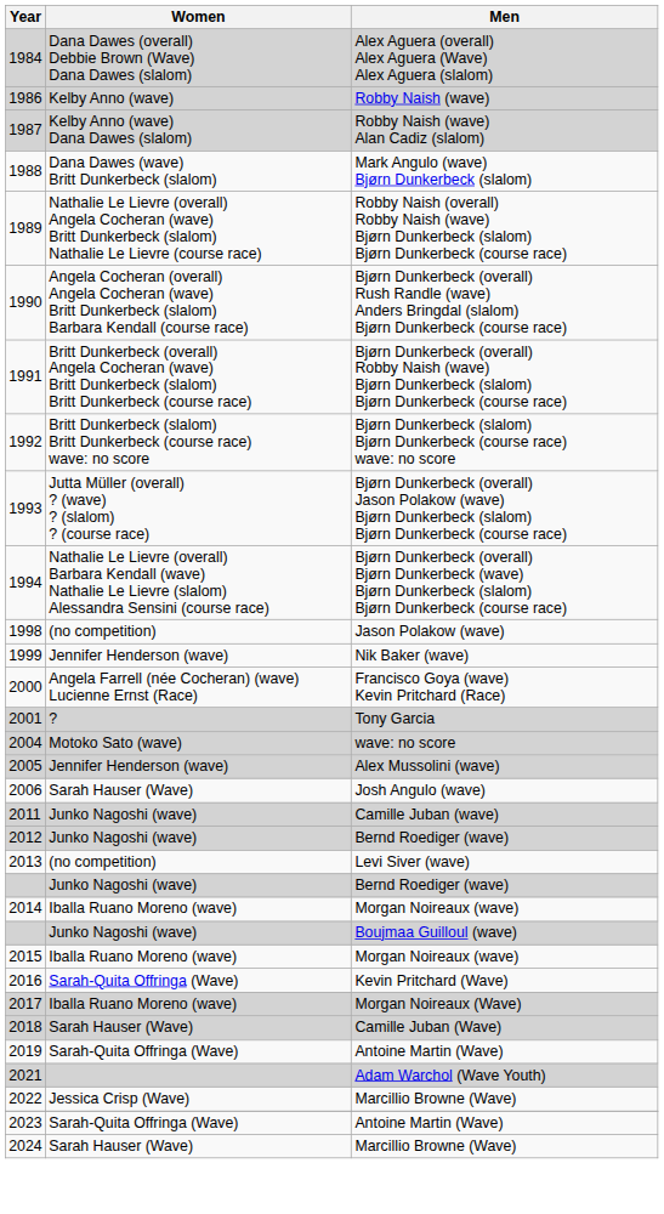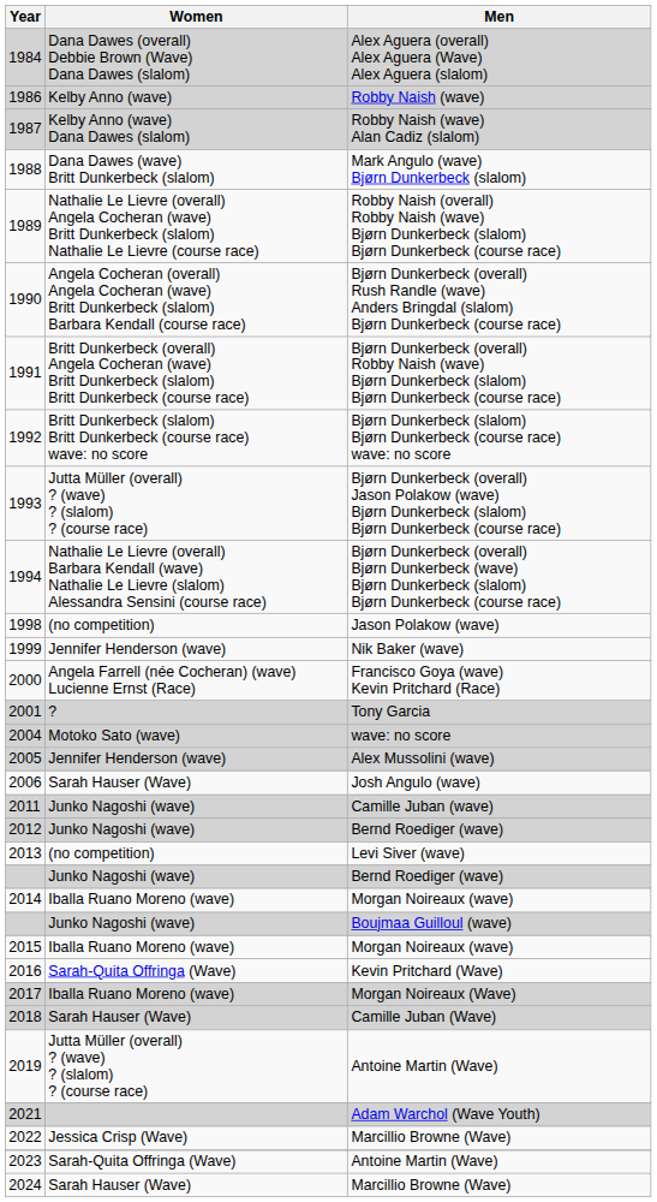 <table class="wikitable">
 <tr>
 <th>Year</th>
 <th style="width:20em">Women</th>
 <th style="width:20em">Men</th>
 </tr>
 <tr style="background:LightGrey">
 <td>1984</td>
 <td> Dana Dawes (overall)<br> Debbie Brown (Wave)<br> Dana Dawes (slalom)</td>
 <td> Alex Aguera (overall)<br> Alex Aguera (Wave)<br> Alex Aguera (slalom)</td>
 </tr>
 <tr style="background:LightGrey">
 <td>1986</td>
 <td> Kelby Anno (wave)</td>
 <td> <a href='#'>Robby Naish</a> (wave)</td>
 </tr>
 <tr style="background:LightGrey">
 <td>1987</td>
 <td> Kelby Anno (wave)<br> Dana Dawes (slalom)</td>
 <td> Robby Naish (wave)<br> Alan Cadiz (slalom)</td>
 </tr>
 <tr>
 <td>1988</td>
 <td> Dana Dawes (wave)<br> Britt Dunkerbeck (slalom)</td>
 <td> Mark Angulo (wave)<br> <a href='#'>Bjørn Dunkerbeck</a> (slalom)</td>
 </tr>
 <tr>
 <td>1989</td>
 <td> Nathalie Le Lievre (overall)<br> Angela Cocheran (wave)<br> Britt Dunkerbeck (slalom)<br> Nathalie Le Lievre (course race)</td>
 <td> Robby Naish (overall)<br> Robby Naish (wave)<br> Bjørn Dunkerbeck (slalom)<br> Bjørn Dunkerbeck (course race)</td>
 </tr>
 <tr>
 <td>1990</td>
 <td> Angela Cocheran (overall)<br> Angela Cocheran (wave)<br> Britt Dunkerbeck (slalom)<br> Barbara Kendall (course race)</td>
 <td> Bjørn Dunkerbeck (overall)<br> Rush Randle (wave)<br> Anders Bringdal (slalom)<br> Bjørn Dunkerbeck (course race)</td>
 </tr>
 <tr>
 <td>1991</td>
 <td> Britt Dunkerbeck (overall)<br> Angela Cocheran (wave)<br> Britt Dunkerbeck (slalom)<br> Britt Dunkerbeck (course race)</td>
 <td> Bjørn Dunkerbeck (overall)<br> Robby Naish (wave)<br> Bjørn Dunkerbeck (slalom)<br> Bjørn Dunkerbeck (course race)</td>
 </tr>
 <tr>
 <td>1992</td>
 <td> Britt Dunkerbeck (slalom)<br> Britt Dunkerbeck (course race)<br>wave: no score</td>
 <td> Bjørn Dunkerbeck (slalom)<br> Bjørn Dunkerbeck (course race)<br>wave: no score</td>
 </tr>
 <tr>
 <td>1993</td>
 <td> Jutta Müller (overall)<br>? (wave)<br>? (slalom)<br>? (course race)</td>
 <td> Bjørn Dunkerbeck (overall)<br> Jason Polakow (wave)<br> Bjørn Dunkerbeck (slalom)<br> Bjørn Dunkerbeck (course race)</td>
 </tr>
 <tr>
 <td>1994</td>
 <td> Nathalie Le Lievre (overall) <br> Barbara Kendall (wave)<br> Nathalie Le Lievre (slalom)<br> Alessandra Sensini (course race)</td>
 <td> Bjørn Dunkerbeck (overall)<br> Bjørn Dunkerbeck (wave)<br> Bjørn Dunkerbeck (slalom)<br> Bjørn Dunkerbeck (course race)</td>
 </tr>
 <tr>
 <td>1998</td>
 <td>(no competition)</td>
 <td> Jason Polakow (wave)</td>
 </tr>
 <tr>
 <td>1999</td>
 <td> Jennifer Henderson (wave)</td>
 <td> Nik Baker (wave)</td>
 </tr>
 <tr>
 <td>2000</td>
 <td> Angela Farrell (née Cocheran) (wave)<br> Lucienne Ernst (Race)</td>
 <td> Francisco Goya (wave)<br>  Kevin Pritchard (Race)</td>
 </tr>
 <tr style="background:LightGrey">
 <td>2001</td>
 <td>?</td>
 <td> Tony Garcia</td>
 </tr>
 <tr style="background:LightGrey">
 <td>2004</td>
 <td> Motoko Sato (wave)</td>
 <td>wave: no score</td>
 </tr>
 <tr style="background:LightGrey">
 <td>2005</td>
 <td> Jennifer Henderson (wave)</td>
 <td> Alex Mussolini (wave)</td>
 </tr>
 <tr>
 <td>2006</td>
 <td> Sarah Hauser (Wave)</td>
 <td> Josh Angulo (wave)</td>
 </tr>
 <tr style="background:LightGrey">
 <td>2011</td>
 <td> Junko Nagoshi (wave)</td>
 <td> Camille Juban (wave)</td>
 </tr>
 <tr style="background:LightGrey">
 <td>2012</td>
 <td> Junko Nagoshi (wave)</td>
 <td> Bernd Roediger (wave)</td>
 </tr>
 <tr>
 <td>2013</td>
 <td>(no competition)</td>
 <td> Levi Siver (wave)</td>
 </tr>
 <tr style="background:LightGrey">
 <td></td>
 <td> Junko Nagoshi (wave)</td>
 <td> Bernd Roediger (wave)</td>
 </tr>
 <tr>
 <td>2014</td>
 <td> Iballa Ruano Moreno (wave)</td>
 <td> Morgan Noireaux (wave)</td>
 </tr>
 <tr style="background:LightGrey">
 <td></td>
 <td> Junko Nagoshi (wave)</td>
 <td> <a href='#'>Boujmaa Guilloul</a> (wave)</td>
 </tr>
 <tr>
 <td>2015</td>
 <td> Iballa Ruano Moreno (wave)</td>
 <td> Morgan Noireaux (wave)</td>
 </tr>
 <tr>
 <td>2016</td>
 <td> <a href='#'>Sarah-Quita Offringa</a> (Wave)</td>
 <td> Kevin Pritchard (Wave)</td>
 </tr>
 <tr style="background:LightGrey">
 <td>2017</td>
 <td>Iballa Ruano Moreno (wave)</td>
 <td> Morgan Noireaux (Wave)</td>
 </tr>
 <tr style="background:LightGrey">
 <td>2018</td>
 <td> Sarah Hauser (Wave)</td>
 <td> Camille Juban (Wave)</td>
 </tr>
 <tr>
 <td>2019</td>
-<td> Sarah-Quita Offringa (Wave)</td>
+<td> Jutta Müller (overall)<br>? (wave)<br>? (slalom)<br>? (course race)</td>
 <td> Antoine Martin (Wave)</td>
 </tr>
 <tr style="background:LightGrey">
 <td>2021</td>
 <td></td>
 <td> <a href='#'>Adam Warchol</a> (Wave Youth)</td>
 </tr>
 <tr>
 <td>2022 </td>
 <td> Jessica Crisp (Wave)</td>
 <td> Marcillio Browne (Wave)</td>
 </tr>
 <tr style="background:LightGrey">
 </tr>
 <tr>
 <td>2023 </td>
 <td> Sarah-Quita Offringa (Wave)</td>
 <td> Antoine Martin (Wave)</td>
 </tr>
 <tr>
 <td>2024 </td>
 <td> Sarah Hauser (Wave)</td>
 <td> Marcillio Browne (Wave)</td>
 </tr>
 </table>
